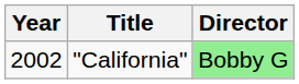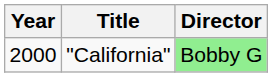 <table class=wikitable>
 <tr>
 <th>Year</th>
 <th>Title</th>
 <th>Director</th>
 </tr>
 <tr>
-<td>2002</td>
+<td>2000</td>
 <td>"California"</td>
 <td style="background: lightgreen;">Bobby G</td>
 </tr>
 </table>
